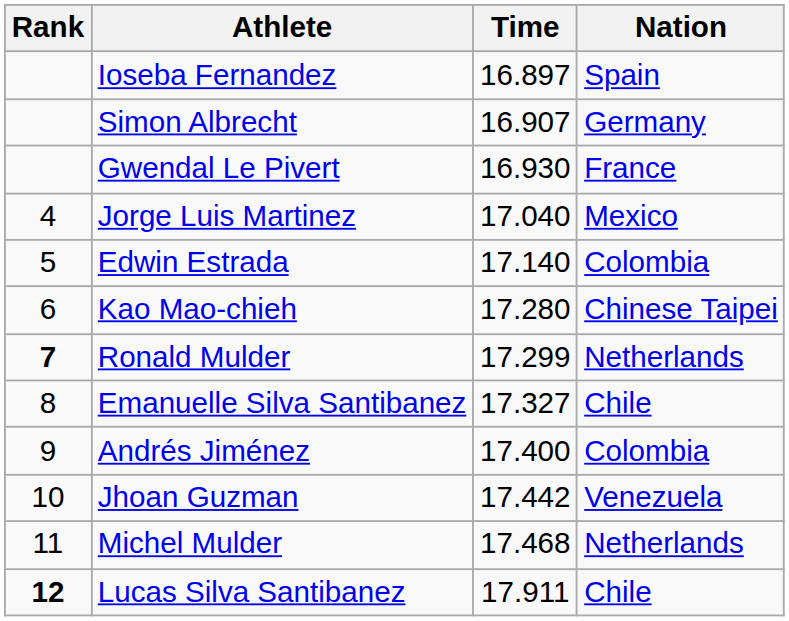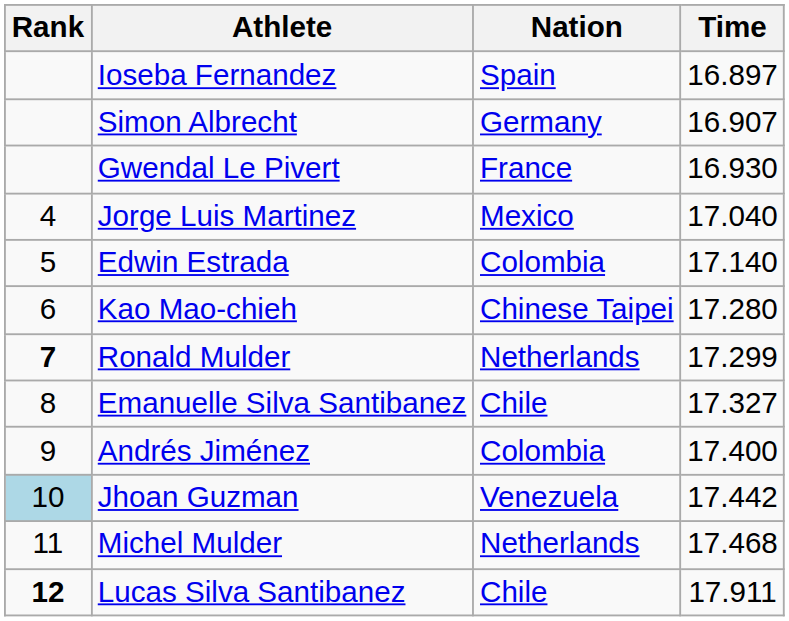 <table class="wikitable sortable" style="text-align:center">
 <tr>
 <th>Rank</th>
 <th>Athlete</th>
+<th>Nation</th>
 <th>Time</th>
-<th>Nation</th>
 </tr>
 <tr>
 <td></td>
 <td align=left><a href='#'>Ioseba Fernandez</a></td>
+<td align=left> <a href='#'>Spain</a></td>
 <td>16.897</td>
-<td align=left> <a href='#'>Spain</a></td>
 </tr>
 <tr>
 <td></td>
 <td align=left><a href='#'>Simon Albrecht</a></td>
+<td align=left> <a href='#'>Germany</a></td>
 <td>16.907</td>
-<td align=left> <a href='#'>Germany</a></td>
 </tr>
 <tr>
 <td></td>
 <td align=left><a href='#'>Gwendal Le Pivert</a></td>
+<td align=left> <a href='#'>France</a></td>
 <td>16.930</td>
-<td align=left> <a href='#'>France</a></td>
 </tr>
 <tr>
 <td>4</td>
 <td align=left><a href='#'>Jorge Luis Martinez</a></td>
+<td align=left> <a href='#'>Mexico</a></td>
 <td>17.040</td>
-<td align=left> <a href='#'>Mexico</a></td>
 </tr>
 <tr>
 <td>5</td>
 <td align=left><a href='#'>Edwin Estrada</a></td>
+<td align=left> <a href='#'>Colombia</a></td>
 <td>17.140</td>
-<td align=left> <a href='#'>Colombia</a></td>
 </tr>
 <tr>
 <td>6</td>
 <td align=left><a href='#'>Kao Mao-chieh</a></td>
+<td align=left> <a href='#'>Chinese Taipei</a></td>
 <td>17.280</td>
-<td align=left> <a href='#'>Chinese Taipei</a></td>
 </tr>
 <tr>
 <td><strong>7</strong></td>
 <td align=left><a href='#'>Ronald Mulder</a></td>
+<td align=left> <a href='#'>Netherlands</a></td>
 <td>17.299</td>
-<td align=left> <a href='#'>Netherlands</a></td>
 </tr>
 <tr>
 <td>8</td>
 <td align=left><a href='#'>Emanuelle Silva Santibanez</a></td>
+<td align=left> <a href='#'>Chile</a></td>
 <td>17.327</td>
-<td align=left> <a href='#'>Chile</a></td>
 </tr>
 <tr>
 <td>9</td>
 <td align=left><a href='#'>Andrés Jiménez</a></td>
+<td align=left> <a href='#'>Colombia</a></td>
 <td>17.400</td>
-<td align=left> <a href='#'>Colombia</a></td>
 </tr>
 <tr>
-<td>10</td>
+<td style="background: lightblue;">10</td>
 <td align=left><a href='#'>Jhoan Guzman</a></td>
+<td align=left> <a href='#'>Venezuela</a></td>
 <td>17.442</td>
-<td align=left> <a href='#'>Venezuela</a></td>
 </tr>
 <tr>
 <td>11</td>
 <td align=left><a href='#'>Michel Mulder</a></td>
+<td align=left> <a href='#'>Netherlands</a></td>
 <td>17.468</td>
-<td align=left> <a href='#'>Netherlands</a></td>
 </tr>
 <tr>
 <td><strong>12</strong></td>
 <td align=left><a href='#'>Lucas Silva Santibanez</a></td>
+<td align=left> <a href='#'>Chile</a></td>
 <td>17.911</td>
-<td align=left> <a href='#'>Chile</a></td>
 </tr>
 </table>
